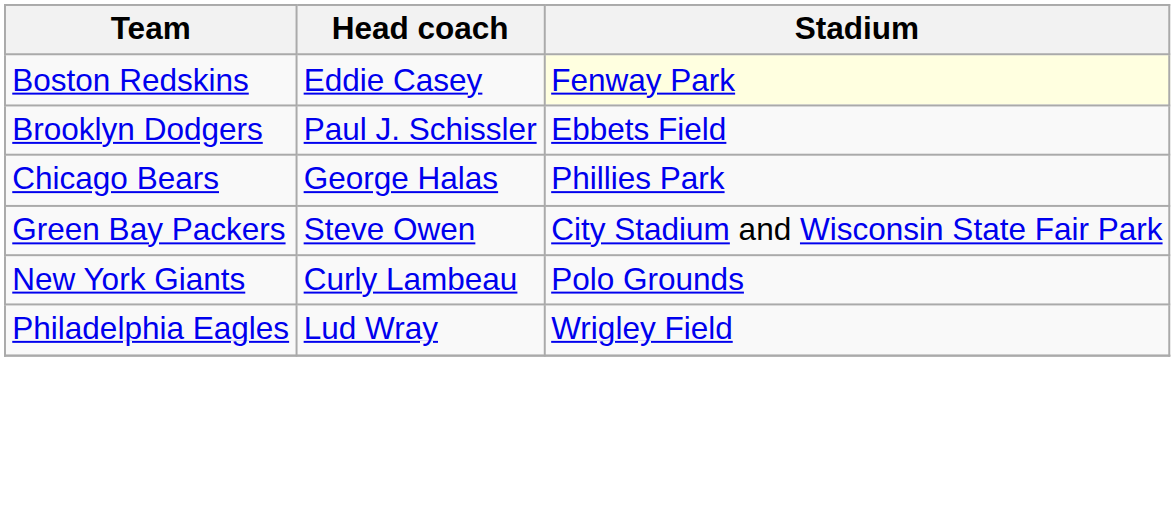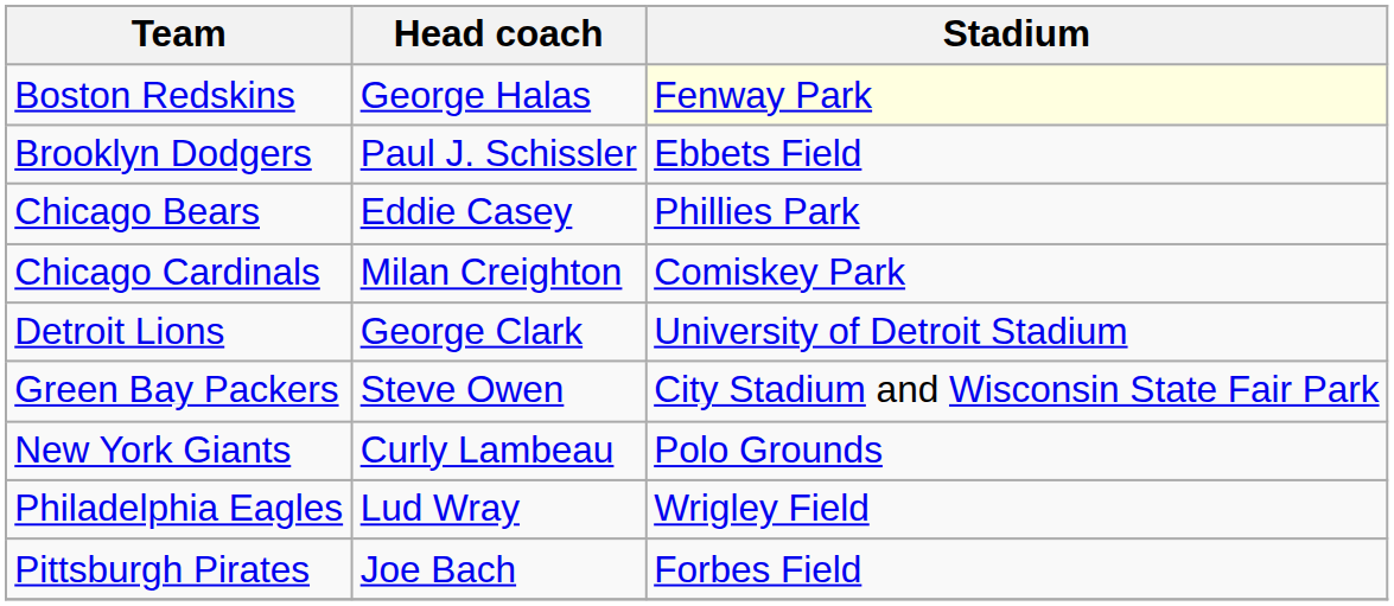 <table class="wikitable">
 <tr>
 <th>Team</th>
 <th>Head coach</th>
 <th>Stadium</th>
 </tr>
 <tr>
 <td><a href='#'>Boston Redskins</a></td>
-<td><a href='#'>Eddie Casey</a></td>
+<td><a href='#'>George Halas</a></td>
 <td style="background: lightyellow;"><a href='#'>Fenway Park</a></td>
 </tr>
 <tr>
 <td><a href='#'>Brooklyn Dodgers</a></td>
 <td><a href='#'>Paul J. Schissler</a></td>
 <td><a href='#'>Ebbets Field</a></td>
 </tr>
 <tr>
 <td><a href='#'>Chicago Bears</a></td>
-<td><a href='#'>George Halas</a></td>
+<td><a href='#'>Eddie Casey</a></td>
 <td><a href='#'>Phillies Park</a></td>
+</tr>
+<tr>
+<td><a href='#'>Chicago Cardinals</a></td>
+<td><a href='#'>Milan Creighton</a></td>
+<td><a href='#'>Comiskey Park</a></td>
+</tr>
+<tr>
+<td><a href='#'>Detroit Lions</a></td>
+<td><a href='#'>George Clark</a></td>
+<td><a href='#'>University of Detroit Stadium</a></td>
 </tr>
 <tr>
 <td><a href='#'>Green Bay Packers</a></td>
 <td><a href='#'>Steve Owen</a></td>
 <td><a href='#'>City Stadium</a> and <a href='#'>Wisconsin State Fair Park</a></td>
 </tr>
 <tr>
 <td><a href='#'>New York Giants</a></td>
 <td><a href='#'>Curly Lambeau</a></td>
 <td><a href='#'>Polo Grounds</a></td>
 </tr>
 <tr>
 <td><a href='#'>Philadelphia Eagles</a></td>
 <td><a href='#'>Lud Wray</a></td>
 <td><a href='#'>Wrigley Field</a></td>
 </tr>
 <tr>
+<td><a href='#'>Pittsburgh Pirates</a></td>
+<td><a href='#'>Joe Bach</a></td>
+<td><a href='#'>Forbes Field</a></td>
+</tr>
+<tr>
 </tr>
 </table>
